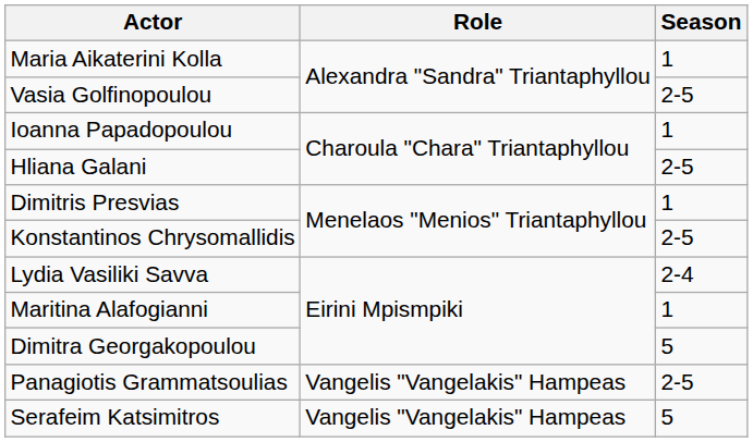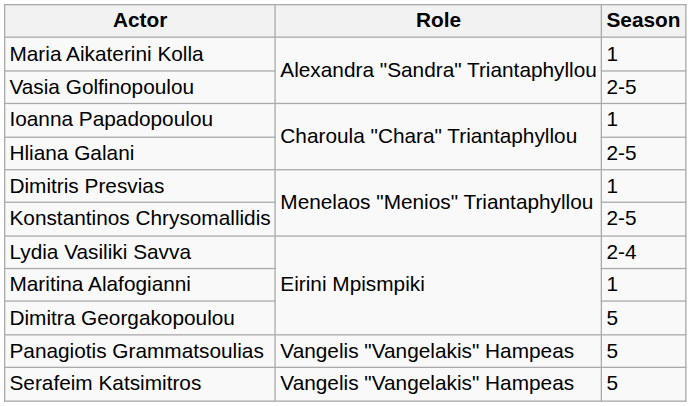 <table class="wikitable">
 <tr>
 <th>Actor</th>
 <th>Role</th>
 <th>Season</th>
 </tr>
 <tr>
 <td>Maria Aikaterini Kolla</td>
 <td rowspan="2">Alexandra "Sandra" Triantaphyllou</td>
 <td>1</td>
 </tr>
 <tr>
 <td>Vasia Golfinopoulou</td>
 <td>2-5</td>
 </tr>
 <tr>
 <td>Ioanna Papadopoulou</td>
 <td rowspan="2">Charoula "Chara" Triantaphyllou</td>
 <td>1</td>
 </tr>
 <tr>
 <td>Hliana Galani</td>
 <td>2-5</td>
 </tr>
 <tr>
 <td>Dimitris Presvias</td>
 <td rowspan="2">Menelaos "Menios" Triantaphyllou</td>
 <td>1</td>
 </tr>
 <tr>
 <td>Konstantinos Chrysomallidis</td>
 <td>2-5</td>
 </tr>
 <tr>
 <td>Lydia Vasiliki Savva</td>
 <td rowspan="3">Eirini Mpismpiki</td>
 <td>2-4</td>
 </tr>
 <tr>
 <td>Maritina Alafogianni</td>
 <td>1</td>
 </tr>
 <tr>
 <td>Dimitra Georgakopoulou</td>
 <td>5</td>
 </tr>
 <tr>
 <td>Panagiotis Grammatsoulias</td>
 <td>Vangelis "Vangelakis" Hampeas</td>
-<td>2-5</td>
+<td>5</td>
 </tr>
 <tr>
 <td>Serafeim Katsimitros</td>
 <td>Vangelis "Vangelakis" Hampeas</td>
 <td>5</td>
 </tr>
 </table>
